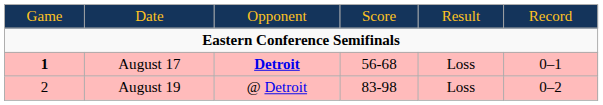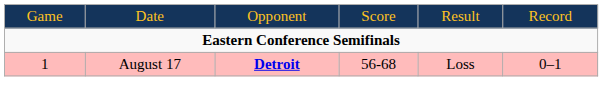 <table class="wikitable" width="50%">
 <tr align="center" style="background:#14345b; color:#ffc322;">
 <td>Game</td>
 <td>Date</td>
 <td>Opponent</td>
 <td>Score</td>
 <td>Result</td>
 <td>Record</td>
 </tr>
 <tr>
 <td colspan="6" align="center"><strong>Eastern Conference Semifinals</strong></td>
 </tr>
 <tr align="center" bgcolor="ffbbbb">
-<td><strong>1</strong></td>
+<td>1</td>
 <td>August 17</td>
 <td><strong><a href='#'>Detroit</a></strong></td>
 <td>56-68</td>
 <td>Loss</td>
 <td>0–1</td>
 </tr>
-<tr align="center" bgcolor="ffbbbb">
-<td>2</td>
-<td>August 19</td>
-<td>@ <a href='#'>Detroit</a></td>
-<td>83-98</td>
-<td>Loss</td>
-<td>0–2</td>
-</tr>
 </table>
